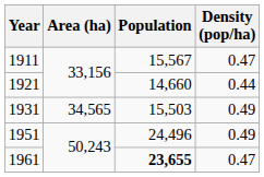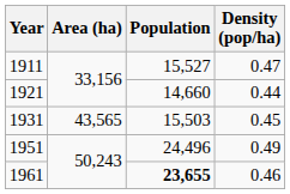 <table class="wikitable">
 <tr>
 <th>Year</th>
 <th>Area (ha)<br></th>
 <th>Population<br></th>
 <th>Density<br>(pop/ha)</th>
 </tr>
 <tr>
 <td>1911</td>
 <td style="text-align:right;" rowspan="2">33,156</td>
-<td style="text-align:right;">15,567</td>
+<td style="text-align:right;">15,527</td>
 <td style="text-align:right;">0.47</td>
 </tr>
 <tr>
 <td>1921</td>
 <td style="text-align:right;">14,660</td>
 <td style="text-align:right;">0.44</td>
 </tr>
 <tr>
 <td>1931</td>
-<td style="text-align:right;">34,565</td>
+<td style="text-align:right;">43,565</td>
 <td style="text-align:right;">15,503</td>
-<td style="text-align:right;">0.49</td>
+<td style="text-align:right;">0.45</td>
 </tr>
 <tr>
 <td>1951</td>
 <td style="text-align:right;" rowspan="2">50,243</td>
 <td style="text-align:right;">24,496</td>
 <td style="text-align:right;">0.49</td>
 </tr>
 <tr>
 <td>1961</td>
 <td style="text-align:right;"><strong>23,655</strong></td>
-<td style="text-align:right;">0.47</td>
+<td style="text-align:right;">0.46</td>
 </tr>
 </table>
